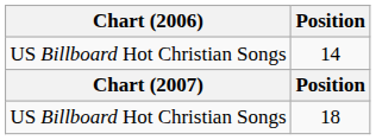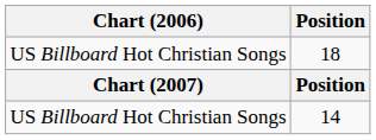 <table class="wikitable">
 <tr>
 <th>Chart (2006)</th>
 <th>Position</th>
 </tr>
 <tr>
 <td align="left">US <em>Billboard</em> Hot Christian Songs</td>
-<td align="center">14</td>
+<td align="center">18</td>
 </tr>
 <tr>
 <th>Chart (2007)</th>
 <th>Position</th>
 </tr>
 <tr>
 <td align="left">US <em>Billboard</em> Hot Christian Songs</td>
-<td align="center">18</td>
+<td align="center">14</td>
 </tr>
 </table>
